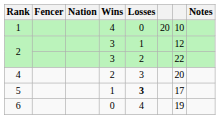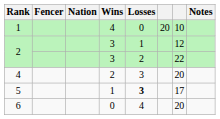 <table class="wikitable sortable" style="text-align: center;">
 <tr>
 <th>Rank</th>
 <th>Fencer</th>
 <th>Nation</th>
 <th>Wins</th>
 <th>Losses</th>
 <th></th>
 <th></th>
 <th>Notes</th>
 </tr>
 <tr style="background:#bbf3bb;">
 <td>1</td>
 <td align=left></td>
 <td align=left></td>
 <td>4</td>
 <td>0</td>
 <td>20</td>
 <td>10</td>
 <td></td>
 </tr>
 <tr style="background:#bbf3bb;">
 <td rowspan=2>2</td>
 <td align=left></td>
 <td align=left></td>
 <td>3</td>
 <td>1</td>
 <td></td>
 <td>12</td>
 <td></td>
 </tr>
 <tr style="background:#bbf3bb;">
 <td align=left></td>
 <td align=left></td>
 <td>3</td>
 <td>2</td>
 <td></td>
 <td>22</td>
 <td></td>
 </tr>
 <tr>
 <td>4</td>
 <td align=left></td>
 <td align=left></td>
 <td>2</td>
 <td>3</td>
 <td></td>
 <td>20</td>
 <td></td>
 </tr>
 <tr>
 <td>5</td>
 <td align=left></td>
 <td align=left></td>
 <td>1</td>
 <td><strong>3</strong></td>
 <td></td>
 <td>17</td>
 <td></td>
 </tr>
 <tr>
 <td>6</td>
 <td align=left></td>
 <td align=left></td>
 <td>0</td>
 <td>4</td>
 <td></td>
-<td>19</td>
+<td>20</td>
 <td></td>
 </tr>
 </table>
